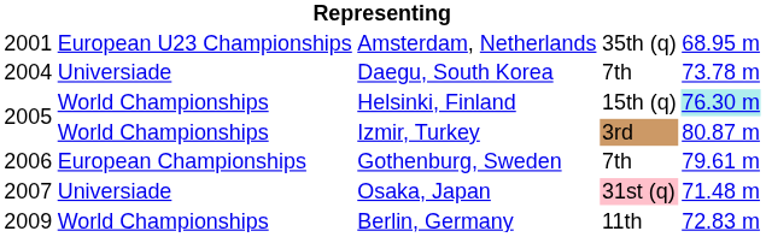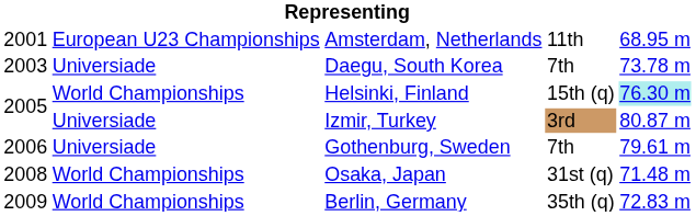 <table>
 <tr>
 <th colspan="5">Representing </th>
 </tr>
 <tr>
 <td>2001</td>
 <td><a href='#'>European U23 Championships</a></td>
 <td><a href='#'>Amsterdam</a>, <a href='#'>Netherlands</a></td>
-<td>35th (q)</td>
+<td>11th</td>
 <td><a href='#'>68.95 m</a></td>
 </tr>
 <tr>
-<td>2004</td>
+<td>2003</td>
 <td><a href='#'>Universiade</a></td>
 <td><a href='#'>Daegu, South Korea</a></td>
 <td>7th</td>
 <td><a href='#'>73.78 m</a></td>
 </tr>
 <tr>
 <td rowspan=2>2005</td>
 <td><a href='#'>World Championships</a></td>
 <td><a href='#'>Helsinki, Finland</a></td>
 <td>15th (q)</td>
 <td style="background: paleturquoise;"><a href='#'>76.30 m</a></td>
 </tr>
 <tr>
-<td><a href='#'>World Championships</a></td>
+<td><a href='#'>Universiade</a></td>
 <td><a href='#'>Izmir, Turkey</a></td>
 <td bgcolor="cc9966">3rd</td>
 <td><a href='#'>80.87 m</a></td>
 </tr>
 <tr>
 <td>2006</td>
-<td><a href='#'>European Championships</a></td>
+<td><a href='#'>Universiade</a></td>
 <td><a href='#'>Gothenburg, Sweden</a></td>
 <td>7th</td>
 <td><a href='#'>79.61 m</a></td>
 </tr>
 <tr>
-<td>2007</td>
-<td><a href='#'>Universiade</a></td>
+<td>2008</td>
+<td><a href='#'>World Championships</a></td>
 <td><a href='#'>Osaka, Japan</a></td>
-<td style="background: pink;">31st (q)</td>
+<td>31st (q)</td>
 <td><a href='#'>71.48 m</a></td>
 </tr>
 <tr>
 <td>2009</td>
 <td><a href='#'>World Championships</a></td>
 <td><a href='#'>Berlin, Germany</a></td>
-<td>11th</td>
+<td>35th (q)</td>
 <td><a href='#'>72.83 m</a></td>
 </tr>
 </table>
